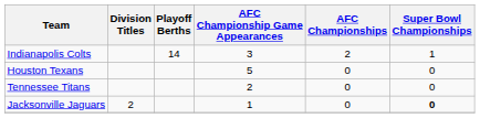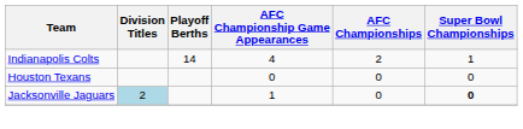 <table class="wikitable sortable">
 <tr style="background:#efefef;">
 <th>Team</th>
 <th>Division <br> Titles</th>
 <th>Playoff<br> Berths</th>
 <th><a href='#'>AFC<br>Championship Game<br>Appearances</a></th>
 <th><a href='#'>AFC<br>Championships</a></th>
 <th><a href='#'>Super Bowl<br> Championships</a></th>
 </tr>
 <tr>
 <td><a href='#'>Indianapolis Colts</a></td>
 <td align="center"></td>
 <td align="center">14</td>
-<td align="center">3</td>
+<td align="center">4</td>
 <td align="center">2</td>
 <td align="center">1</td>
 </tr>
 <tr>
 <td><a href='#'>Houston Texans</a></td>
 <td align="center"></td>
 <td align="center"></td>
-<td align="center">5</td>
 <td align="center">0</td>
-<td align="center">0</td>
-</tr>
-<tr>
-<td><a href='#'>Tennessee Titans</a></td>
-<td align="center"></td>
-<td align="center"></td>
-<td align="center">2</td>
 <td align="center">0</td>
 <td align="center">0</td>
 </tr>
 <tr>
 <td><a href='#'>Jacksonville Jaguars</a></td>
-<td align="center">2</td>
+<td align="center" style="background: lightblue;">2</td>
 <td align="center"></td>
 <td align="center">1</td>
 <td align="center">0</td>
 <td align="center"><strong>0</strong></td>
 </tr>
 <tr>
 </tr>
 </table>
